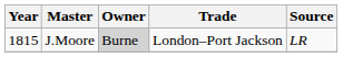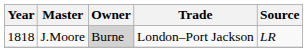 <table class=" wikitable">
 <tr>
 <th>Year</th>
 <th>Master</th>
 <th>Owner</th>
 <th>Trade</th>
 <th>Source</th>
 </tr>
 <tr>
-<td>1815</td>
+<td>1818</td>
 <td>J.Moore</td>
 <td style="background: lightgrey;">Burne</td>
 <td>London–Port Jackson</td>
 <td><em>LR</em></td>
 </tr>
 <tr>
 </tr>
 </table>
